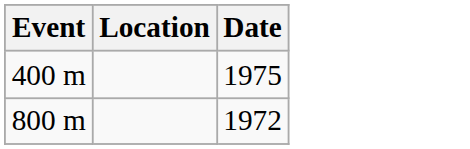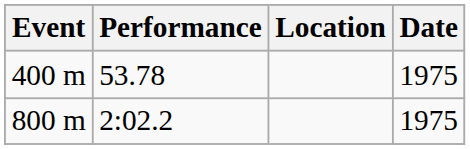 <table class=wikitable>
 <tr>
 <th scope="col">Event</th>
+<th scope="col">Performance</th>
 <th scope="col">Location</th>
 <th scope="col">Date</th>
 </tr>
 <tr>
 <td>400 m</td>
+<td>53.78</td>
 <td></td>
 <td>1975</td>
 </tr>
 <tr>
 <td>800 m</td>
+<td>2:02.2</td>
 <td></td>
-<td>1972</td>
+<td>1975</td>
 </tr>
 </table>
